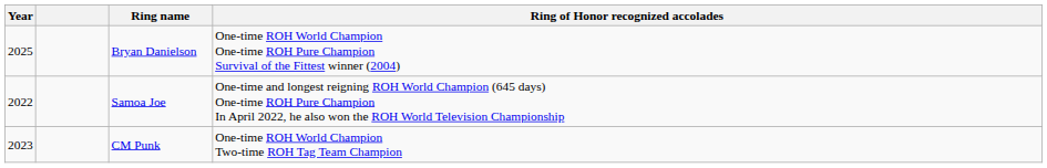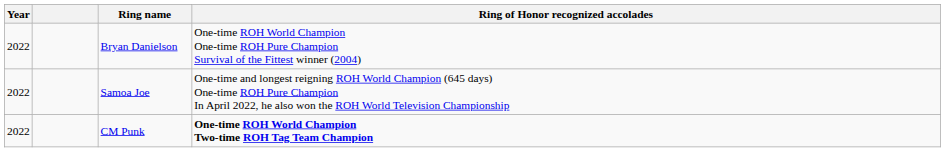 <table class="wikitable sortable" style="font-size: 95%">
 <tr>
 <th style="width:1%;"><strong>Year</strong></th>
 <th style="width:7%;"></th>
 <th style="width:10%;"><strong>Ring name</strong><br></th>
 <th class="unsortable"><strong>Ring of Honor recognized accolades</strong></th>
 </tr>
 <tr>
-<td>2025</td>
+<td>2022</td>
 <td></td>
 <td><a href='#'>Bryan Danielson</a></td>
 <td>One-time <a href='#'>ROH World Champion</a><br>One-time <a href='#'>ROH Pure Champion</a><br><a href='#'>Survival of the Fittest</a> winner (<a href='#'>2004</a>)</td>
 </tr>
 <tr>
 <td>2022</td>
 <td></td>
 <td><a href='#'>Samoa Joe</a><br></td>
 <td>One-time and longest reigning <a href='#'>ROH World Champion</a> (645 days)<br>One-time <a href='#'>ROH Pure Champion</a><br>In April 2022, he also won the <a href='#'>ROH World Television Championship</a></td>
 </tr>
 <tr>
-<td>2023</td>
+<td>2022</td>
 <td></td>
 <td><a href='#'>CM Punk</a><br></td>
-<td>One-time <a href='#'>ROH World Champion</a><br>Two-time <a href='#'>ROH Tag Team Champion</a></td>
+<td><strong>One-time <a href='#'>ROH World Champion</a><br>Two-time <a href='#'>ROH Tag Team Champion</a></strong></td>
 </tr>
 </table>
